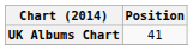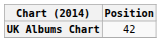 <table class="wikitable sortable plainrowheaders" style="text-align:center">
 <tr>
 <th scope="col">Chart (2014)</th>
 <th scope="col">Position</th>
 </tr>
 <tr>
 <th scope="row">UK Albums Chart</th>
-<td style="text-align:center;">41</td>
+<td style="text-align:center;">42</td>
 </tr>
 <tr>
 </tr>
 </table>
